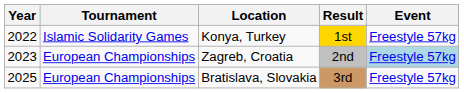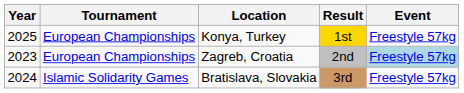 <table class="wikitable" style="font-size:95%;">
 <tr>
 <th>Year</th>
 <th>Tournament</th>
 <th>Location</th>
 <th>Result</th>
 <th>Event</th>
 </tr>
 <tr>
-<td>2022</td>
-<td><a href='#'>Islamic Solidarity Games</a></td>
+<td>2025</td>
+<td><a href='#'>European Championships</a></td>
 <td>Konya, Turkey</td>
 <td align="center" bgcolor="gold">1st</td>
 <td><a href='#'>Freestyle 57kg</a></td>
 </tr>
 <tr>
 <td>2023</td>
 <td><a href='#'>European Championships</a></td>
 <td>Zagreb, Croatia</td>
 <td align="center" bgcolor="silver">2nd</td>
 <td style="background: lightblue;"><a href='#'>Freestyle 57kg</a></td>
 </tr>
 <tr>
-<td>2025</td>
-<td><a href='#'>European Championships</a></td>
+<td>2024</td>
+<td><a href='#'>Islamic Solidarity Games</a></td>
 <td>Bratislava, Slovakia</td>
 <td align="center" bgcolor="cc9966">3rd</td>
 <td><a href='#'>Freestyle 57kg</a></td>
 </tr>
 </table>
